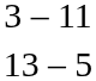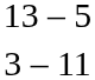 <table style="text-align:center">
 <tr>
 <th width=200></th>
 <th width=100></th>
 <th width=200></th>
 </tr>
 <tr>
+<td align=right><strong></strong></td>
+<td>13 – 5</td>
+<td align=left></td>
+</tr>
+<tr>
 <td align=right></td>
 <td>3 – 11</td>
 <td align=left><strong></strong></td>
 </tr>
-<tr>
-<td align=right><strong></strong></td>
-<td>13 – 5</td>
-<td align=left></td>
-</tr>
 </table>
